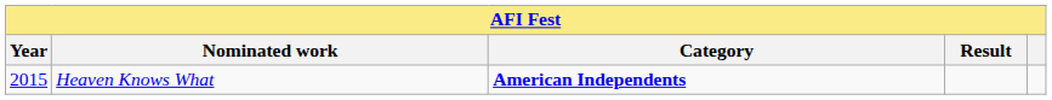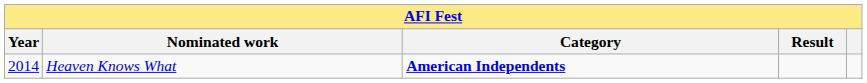 <table width="70%" class="wikitable sortable">
 <tr>
 <th colspan="5" style="background:#FAEB86;" align="center"><a href='#'>AFI Fest</a></th>
 </tr>
 <tr>
 <th scope="col" style="width:1em;">Year</th>
 <th scope="col" style="width:39em;">Nominated work</th>
 <th scope="col" style="width:40em;">Category</th>
 <th scope="col" style="width:5em;">Result</th>
 <th scope="col" style="width:1em;" class="unsortable"></th>
 </tr>
 <tr>
-<td><a href='#'>2015</a></td>
+<td><a href='#'>2014</a></td>
 <td><em><a href='#'>Heaven Knows What</a></em></td>
 <td><strong><a href='#'>American Independents</a></strong></td>
 <td></td>
 <td></td>
 </tr>
 </table>
